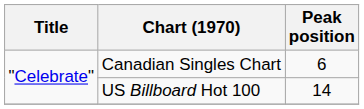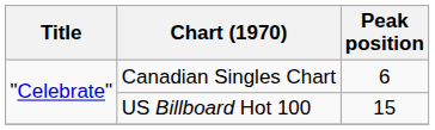 <table class="wikitable sortable" border="1">
 <tr>
 <th scope="col">Title</th>
 <th scope="col">Chart (1970)</th>
 <th scope="col">Peak<br>position</th>
 </tr>
 <tr>
 <td rowspan="2">"<a href='#'>Celebrate</a>"</td>
 <td>Canadian Singles Chart</td>
 <td style="text-align:center;">6</td>
 </tr>
 <tr>
 <td>US <em>Billboard</em> Hot 100</td>
-<td style="text-align:center;">14</td>
+<td style="text-align:center;">15</td>
 </tr>
 <tr>
 </tr>
 </table>
